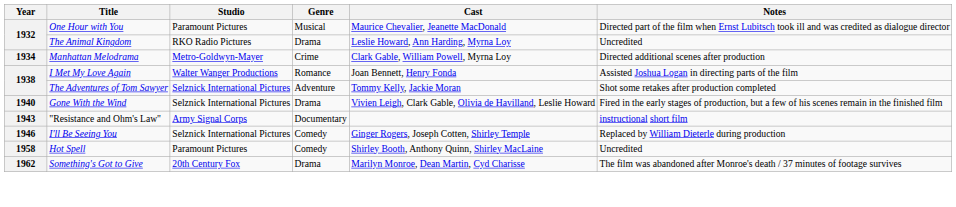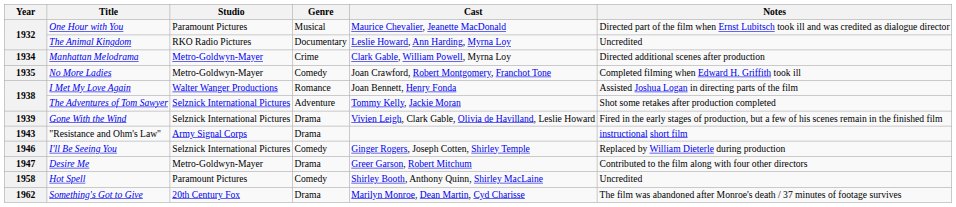 <table class="wikitable sortable">
 <tr>
 <th style="width: 4em;">Year</th>
 <th>Title</th>
 <th>Studio</th>
 <th>Genre</th>
 <th class="unsortable">Cast</th>
 <th class="unsortable">Notes</th>
 </tr>
 <tr>
 <th rowspan="2">1932</th>
 <td><em><a href='#'>One Hour with You</a></em></td>
 <td>Paramount Pictures</td>
 <td>Musical</td>
 <td><a href='#'>Maurice Chevalier</a>, <a href='#'>Jeanette MacDonald</a></td>
 <td>Directed part of the film when <a href='#'>Ernst Lubitsch</a> took ill and was credited as dialogue director</td>
 </tr>
 <tr>
 <td><em><a href='#'>The Animal Kingdom</a></em></td>
 <td>RKO Radio Pictures</td>
-<td>Drama</td>
+<td>Documentary</td>
 <td><a href='#'>Leslie Howard</a>, <a href='#'>Ann Harding</a>, <a href='#'>Myrna Loy</a></td>
 <td>Uncredited</td>
 </tr>
 <tr>
 <th>1934</th>
 <td><em><a href='#'>Manhattan Melodrama</a></em></td>
 <td><a href='#'>Metro-Goldwyn-Mayer</a></td>
 <td>Crime</td>
 <td><a href='#'>Clark Gable</a>, <a href='#'>William Powell</a>, Myrna Loy</td>
 <td>Directed additional scenes after production</td>
+</tr>
+<tr>
+<th>1935</th>
+<td><em><a href='#'>No More Ladies</a></em></td>
+<td>Metro-Goldwyn-Mayer</td>
+<td>Comedy</td>
+<td>Joan Crawford, <a href='#'>Robert Montgomery</a>, <a href='#'>Franchot Tone</a></td>
+<td>Completed filming when <a href='#'>Edward H. Griffith</a> took ill</td>
 </tr>
 <tr>
 <th rowspan="2">1938</th>
 <td><em><a href='#'>I Met My Love Again</a></em></td>
 <td><a href='#'>Walter Wanger Productions</a></td>
 <td>Romance</td>
 <td>Joan Bennett, <a href='#'>Henry Fonda</a></td>
 <td>Assisted <a href='#'>Joshua Logan</a> in directing parts of the film</td>
 </tr>
 <tr>
 <td><em><a href='#'>The Adventures of Tom Sawyer</a></em></td>
 <td><a href='#'>Selznick International Pictures</a></td>
 <td>Adventure</td>
 <td><a href='#'>Tommy Kelly</a>, <a href='#'>Jackie Moran</a></td>
 <td>Shot some retakes after production completed</td>
 </tr>
 <tr>
-<th>1940</th>
+<th>1939</th>
 <td><em><a href='#'>Gone With the Wind</a></em></td>
 <td>Selznick International Pictures</td>
 <td>Drama</td>
 <td><a href='#'>Vivien Leigh</a>, Clark Gable, <a href='#'>Olivia de Havilland</a>, Leslie Howard</td>
 <td>Fired in the early stages of production, but a few of his scenes remain in the finished film</td>
 </tr>
 <tr>
 <th>1943</th>
 <td>"Resistance and Ohm's Law"</td>
 <td><a href='#'>Army Signal Corps</a></td>
-<td>Documentary</td>
+<td>Drama</td>
 <td></td>
 <td><a href='#'>instructional</a> <a href='#'>short film</a></td>
 </tr>
 <tr>
 <th>1946</th>
 <td><em><a href='#'>I'll Be Seeing You</a></em></td>
 <td>Selznick International Pictures</td>
 <td>Comedy</td>
 <td><a href='#'>Ginger Rogers</a>, Joseph Cotten, <a href='#'>Shirley Temple</a></td>
 <td>Replaced by <a href='#'>William Dieterle</a> during production</td>
+</tr>
+<tr>
+<th>1947</th>
+<td><em><a href='#'>Desire Me</a></em></td>
+<td>Metro-Goldwyn-Mayer</td>
+<td>Drama</td>
+<td><a href='#'>Greer Garson</a>, <a href='#'>Robert Mitchum</a></td>
+<td>Contributed to the film along with four other directors</td>
 </tr>
 <tr>
 <th>1958</th>
 <td><em><a href='#'>Hot Spell</a></em></td>
 <td>Paramount Pictures</td>
 <td>Comedy</td>
 <td><a href='#'>Shirley Booth</a>, Anthony Quinn, <a href='#'>Shirley MacLaine</a></td>
 <td>Uncredited</td>
 </tr>
 <tr>
 <th>1962</th>
 <td><em><a href='#'>Something's Got to Give</a></em></td>
 <td><a href='#'>20th Century Fox</a></td>
 <td>Drama</td>
 <td><a href='#'>Marilyn Monroe</a>, <a href='#'>Dean Martin</a>, <a href='#'>Cyd Charisse</a></td>
 <td>The film was abandoned after Monroe's death / 37 minutes of footage survives</td>
 </tr>
 </table>
